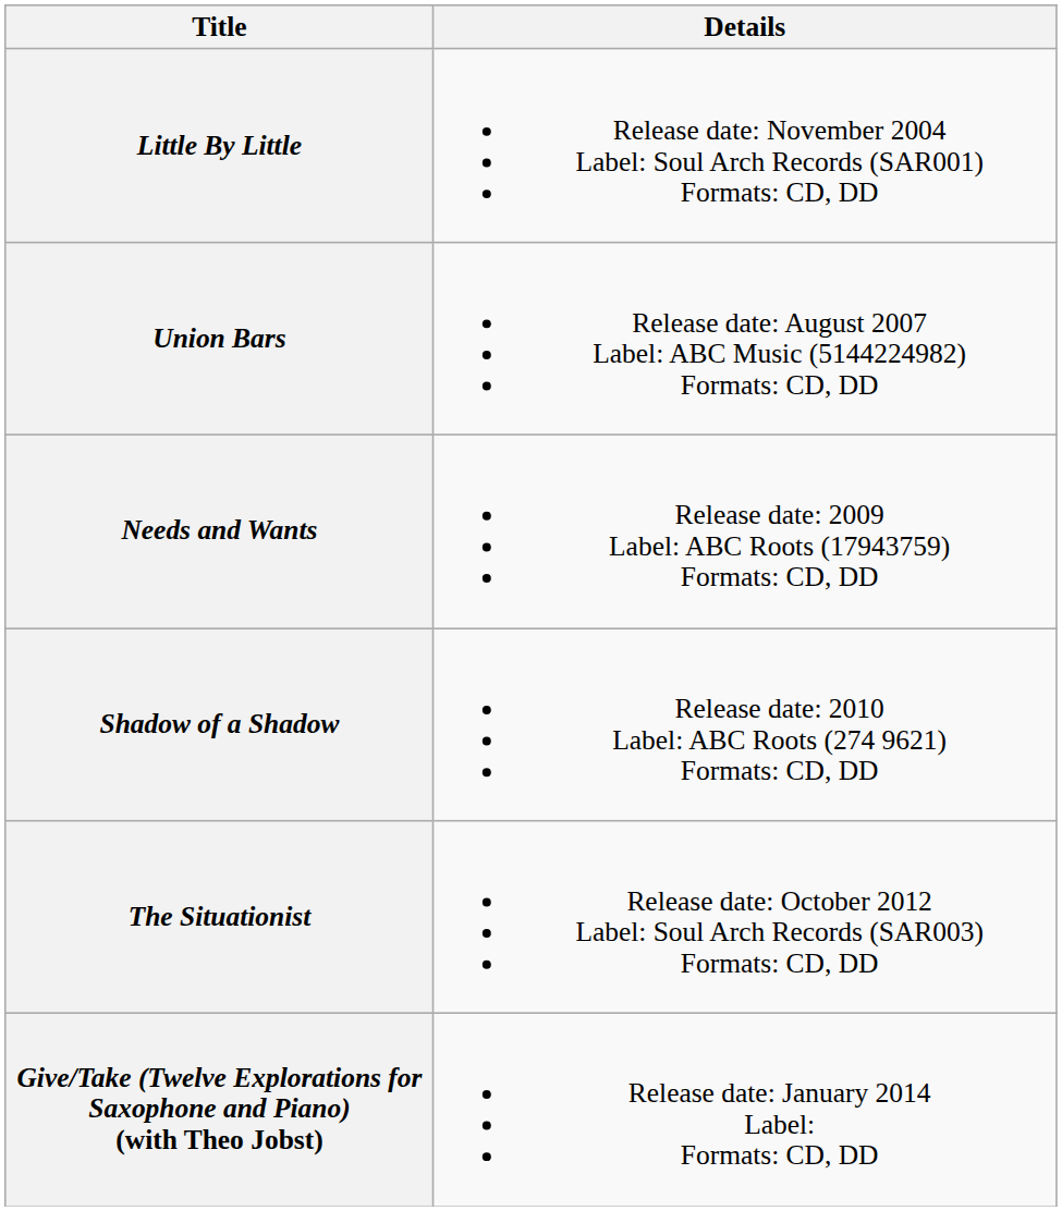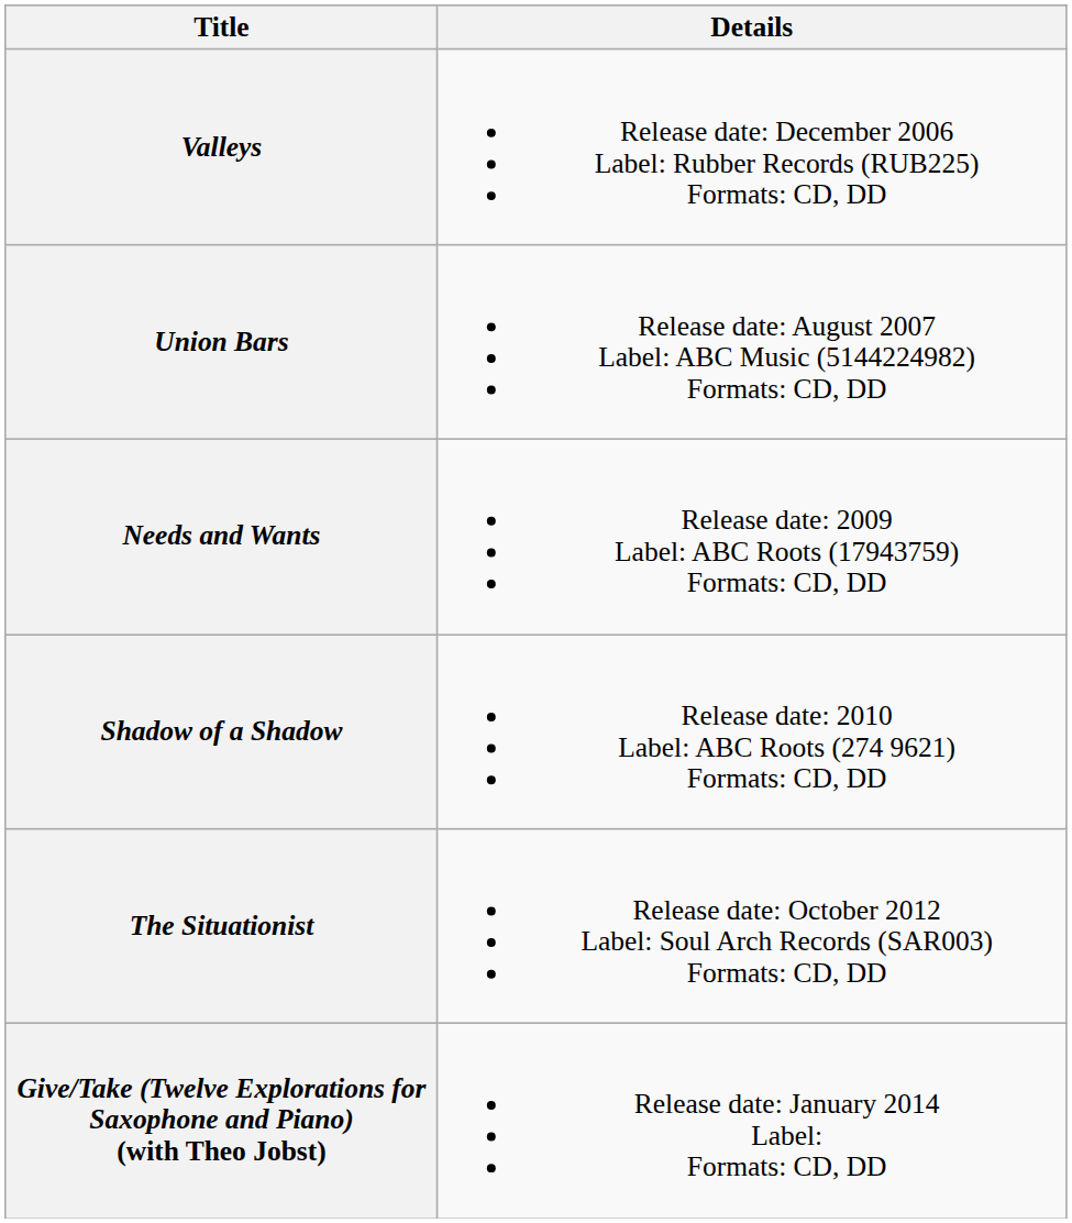 <table class="wikitable plainrowheaders" style="text-align:center;">
 <tr>
 <th rowspan="1" style="width:15em;">Title</th>
 <th rowspan="1" style="width:22em;">Details</th>
 </tr>
 <tr>
-<th scope="row"><em>Little By Little</em></th>
-<td><br><ul><li>Release date: November 2004</li><li>Label: Soul Arch Records (SAR001)</li><li>Formats: CD, DD</li></ul></td>
+<th scope="row"><em>Valleys</em></th>
+<td><br><ul><li>Release date: December 2006</li><li>Label: Rubber Records (RUB225)</li><li>Formats: CD, DD</li></ul></td>
 </tr>
 <tr>
 <th scope="row"><em>Union Bars</em></th>
 <td><br><ul><li>Release date: August 2007</li><li>Label: ABC Music (5144224982)</li><li>Formats: CD, DD</li></ul></td>
 </tr>
 <tr>
 <th scope="row"><em>Needs and Wants</em></th>
 <td><br><ul><li>Release date: 2009</li><li>Label: ABC Roots (17943759)</li><li>Formats: CD, DD</li></ul></td>
 </tr>
 <tr>
 <th scope="row"><em>Shadow of a Shadow</em></th>
 <td><br><ul><li>Release date: 2010</li><li>Label: ABC Roots (274 9621)</li><li>Formats: CD, DD</li></ul></td>
 </tr>
 <tr>
 <th scope="row"><em>The Situationist</em></th>
 <td><br><ul><li>Release date: October 2012</li><li>Label: Soul Arch Records (SAR003)</li><li>Formats: CD, DD</li></ul></td>
 </tr>
 <tr>
 <th scope="row"><em>Give/Take (Twelve Explorations for Saxophone and Piano)</em> <br>(with Theo Jobst)</th>
 <td><br><ul><li>Release date: January 2014</li><li>Label:</li><li>Formats: CD, DD</li></ul></td>
 </tr>
 </table>
